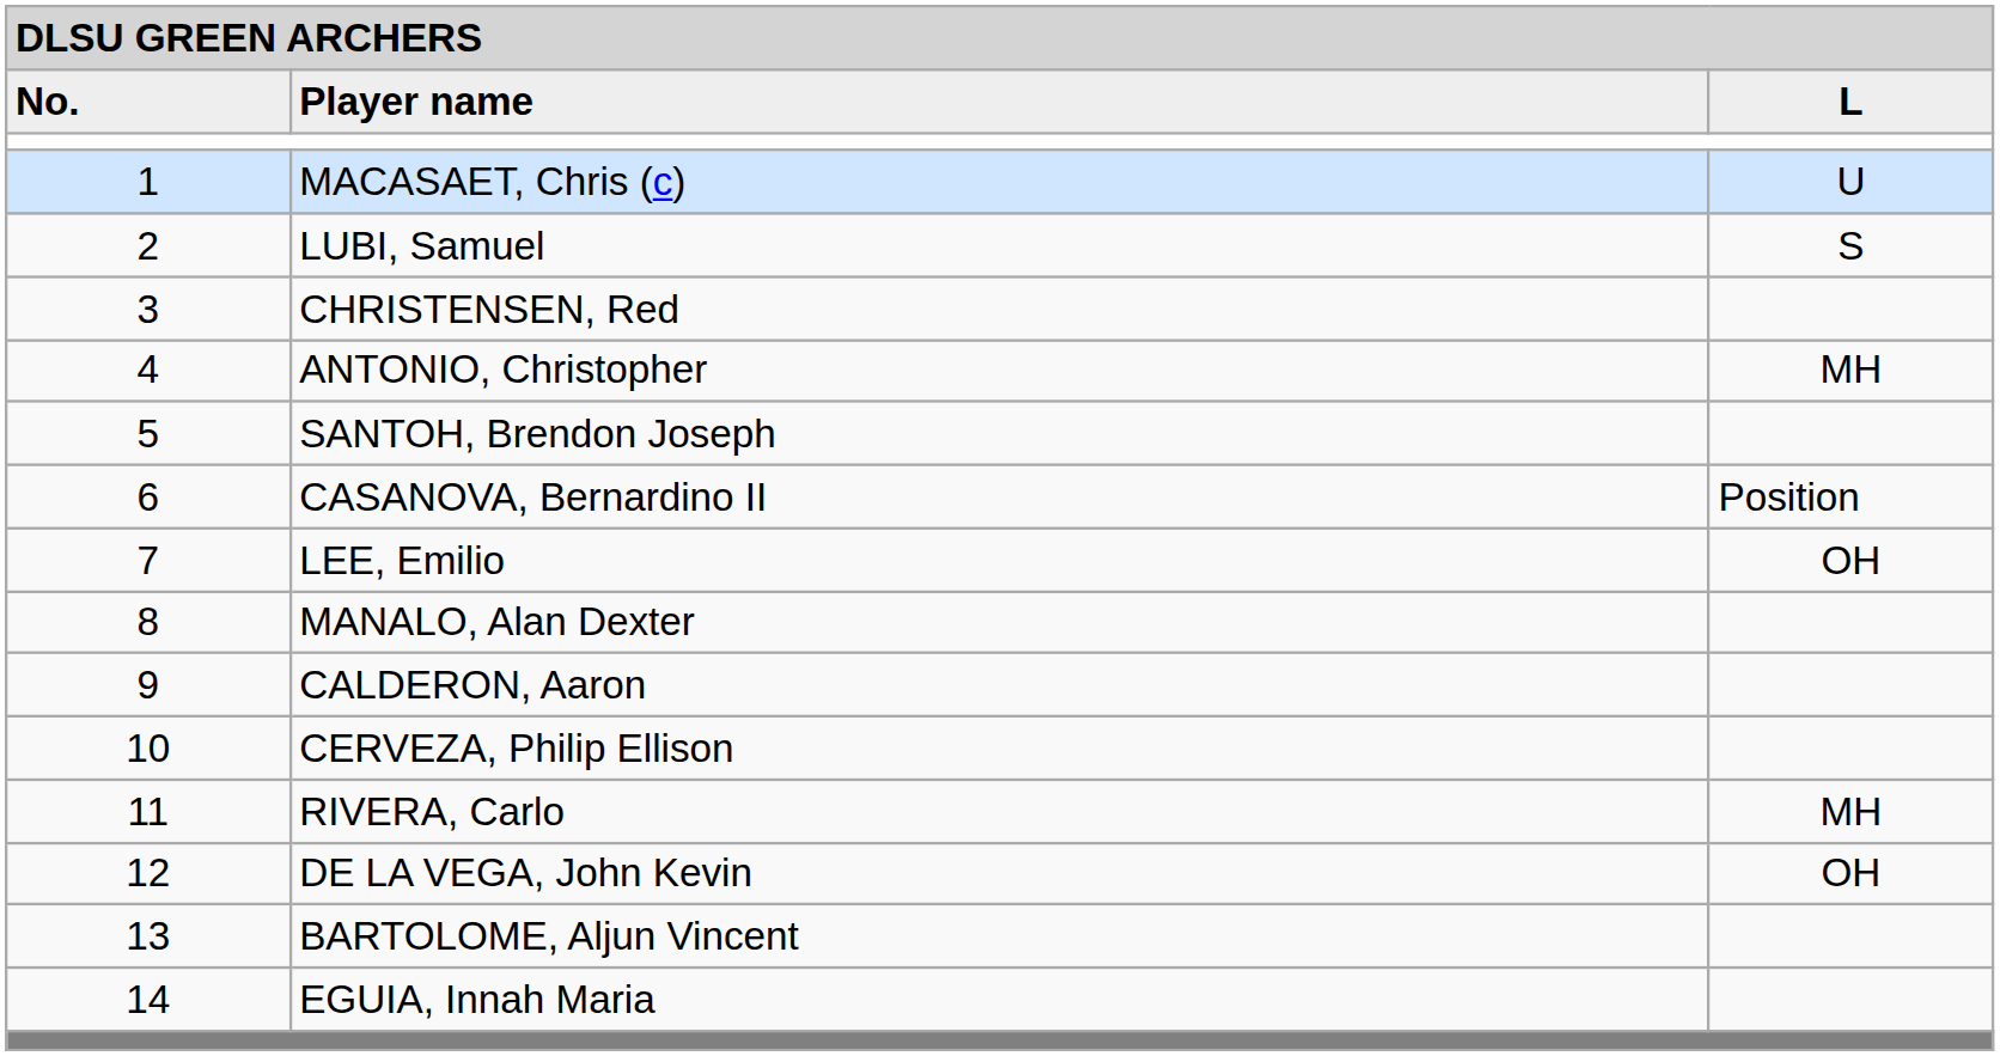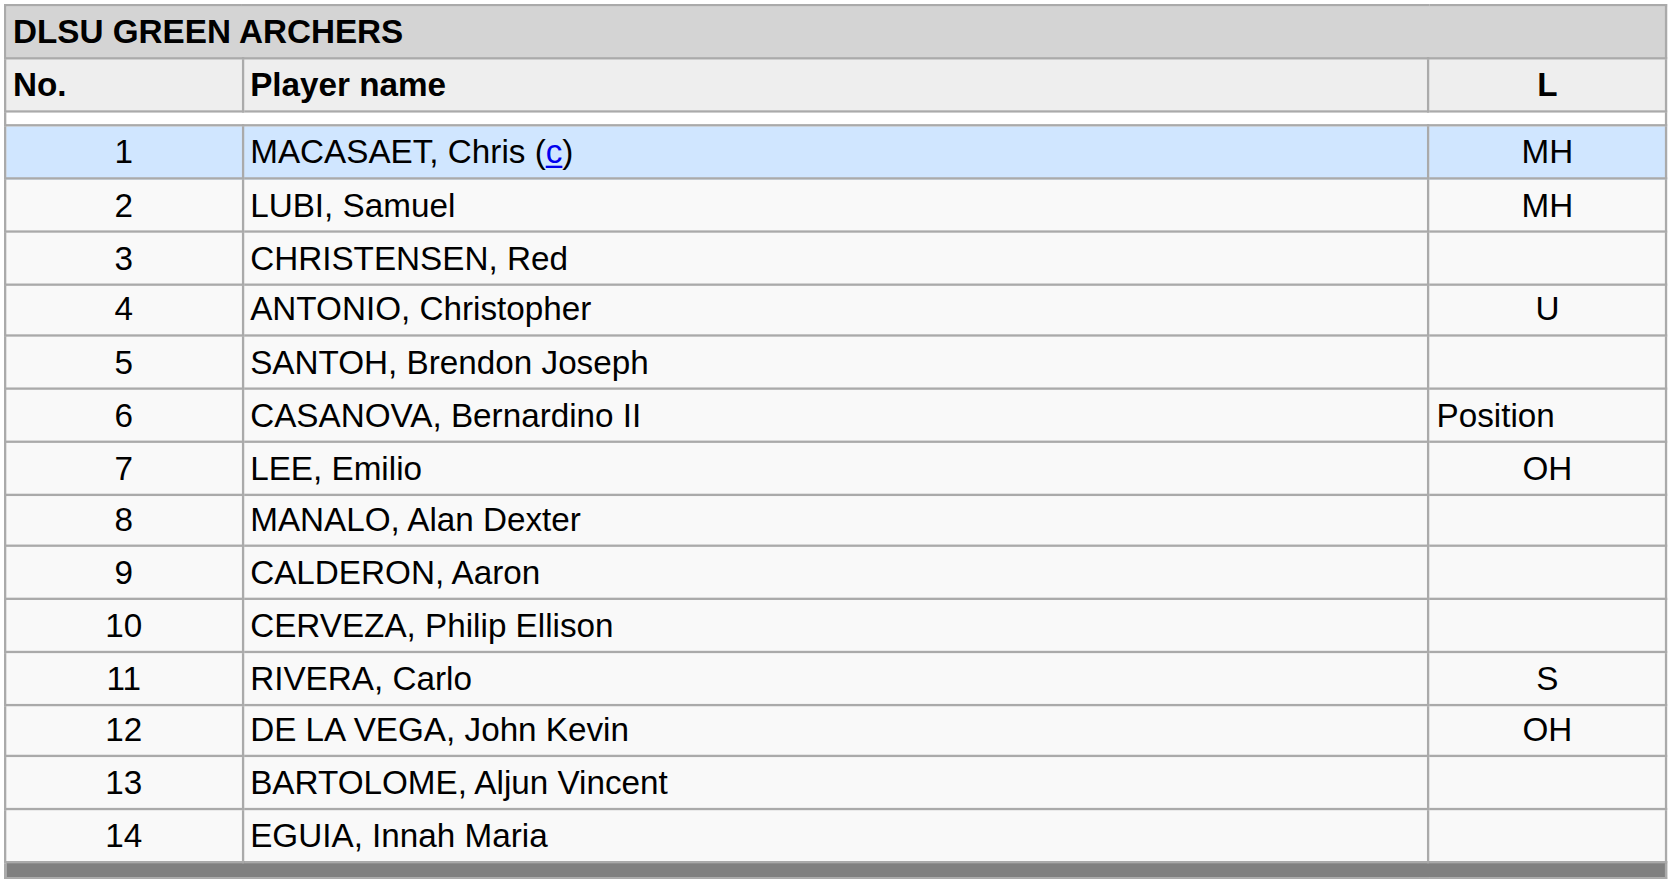 <table class="wikitable collapsible collapsed" style="font-size:90%;width:50em;">
 <tr>
 <th style="background:#D4D4D4; text-align:left;" colspan=3> DLSU GREEN ARCHERS</th>
 </tr>
 <tr style="background:#EEEEEE; font-weight:bold;">
 <td width=10%>No.</td>
 <td width=50%>Player name</td>
 <td style="text-align:center">L</td>
 </tr>
 <tr style="background:#FFFFFF;">
 <td colspan=3 style="text-align:center"></td>
 </tr>
 <tr style="background:#D0E6FF">
 <td style="text-align:center">1</td>
 <td>MACASAET, Chris (<a href='#'>c</a>)</td>
-<td style="text-align:center">U</td>
+<td style="text-align:center">MH</td>
 </tr>
 <tr>
 <td style="text-align:center">2</td>
 <td>LUBI, Samuel</td>
-<td style="text-align:center">S</td>
+<td style="text-align:center">MH</td>
 </tr>
 <tr>
 <td style="text-align:center">3</td>
 <td>CHRISTENSEN, Red</td>
 <td style="text-align:center"></td>
 </tr>
 <tr>
 <td style="text-align:center">4</td>
 <td>ANTONIO, Christopher</td>
-<td style="text-align:center">MH</td>
+<td style="text-align:center">U</td>
 </tr>
 <tr>
 <td style="text-align:center">5</td>
 <td>SANTOH, Brendon Joseph</td>
 <td style="text-align:center"></td>
 </tr>
 <tr>
 <td style="text-align:center">6</td>
 <td>CASANOVA, Bernardino II</td>
 <td width=10%>Position</td>
 </tr>
 <tr>
 <td style="text-align:center">7</td>
 <td>LEE, Emilio</td>
 <td style="text-align:center">OH</td>
 </tr>
 <tr>
 <td style="text-align:center">8</td>
 <td>MANALO, Alan Dexter</td>
 <td style="text-align:center"></td>
 </tr>
 <tr>
 <td style="text-align:center">9</td>
 <td>CALDERON, Aaron</td>
 <td style="text-align:center"></td>
 </tr>
 <tr>
 <td style="text-align:center">10</td>
 <td>CERVEZA, Philip Ellison</td>
 <td style="text-align:center"></td>
 </tr>
 <tr>
 <td style="text-align:center">11</td>
 <td>RIVERA, Carlo</td>
-<td style="text-align:center">MH</td>
+<td style="text-align:center">S</td>
 </tr>
 <tr>
 <td style="text-align:center">12</td>
 <td>DE LA VEGA, John Kevin</td>
 <td style="text-align:center">OH</td>
 </tr>
 <tr>
 <td style="text-align:center">13</td>
 <td>BARTOLOME, Aljun Vincent</td>
 <td style="text-align:center"></td>
 </tr>
 <tr>
 <td style="text-align:center">14</td>
 <td>EGUIA, Innah Maria</td>
 <td style="text-align:center"></td>
 </tr>
 <tr>
 <th style="background:gray; text-align:center" colspan=3></th>
 </tr>
 <tr>
 </tr>
 </table>
